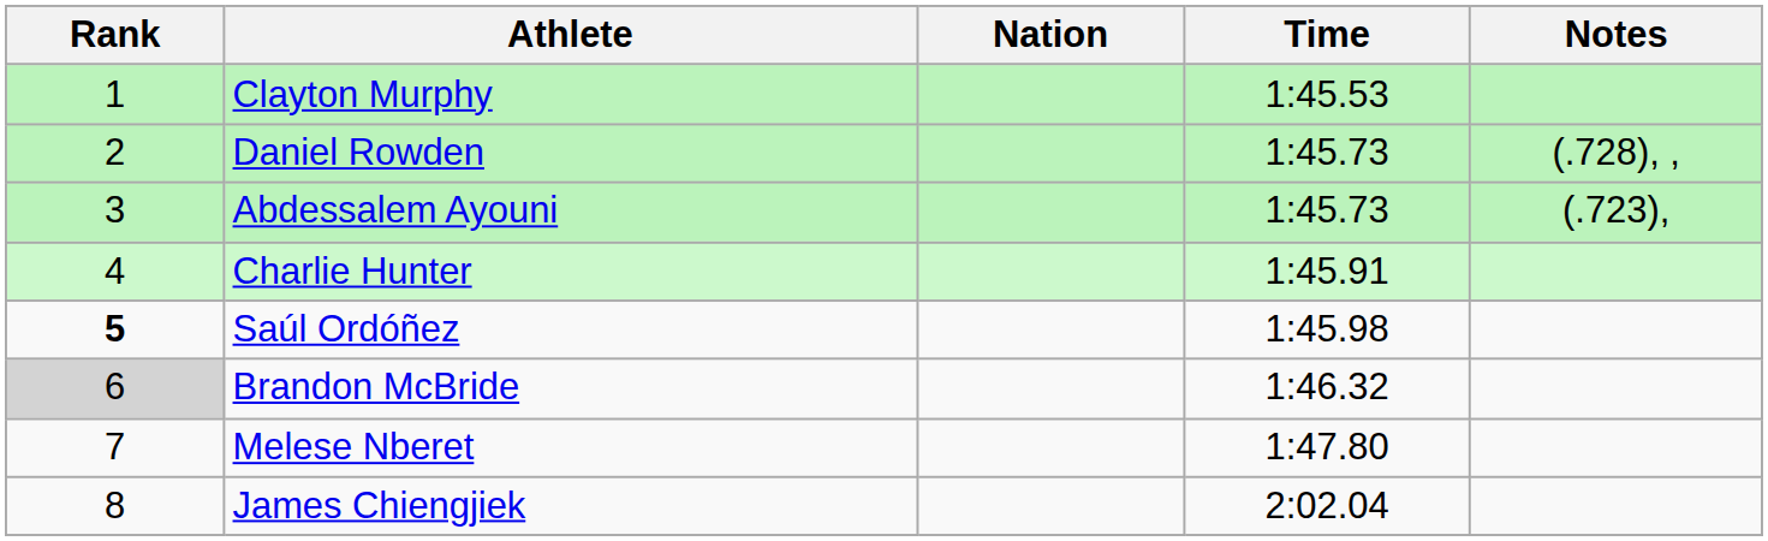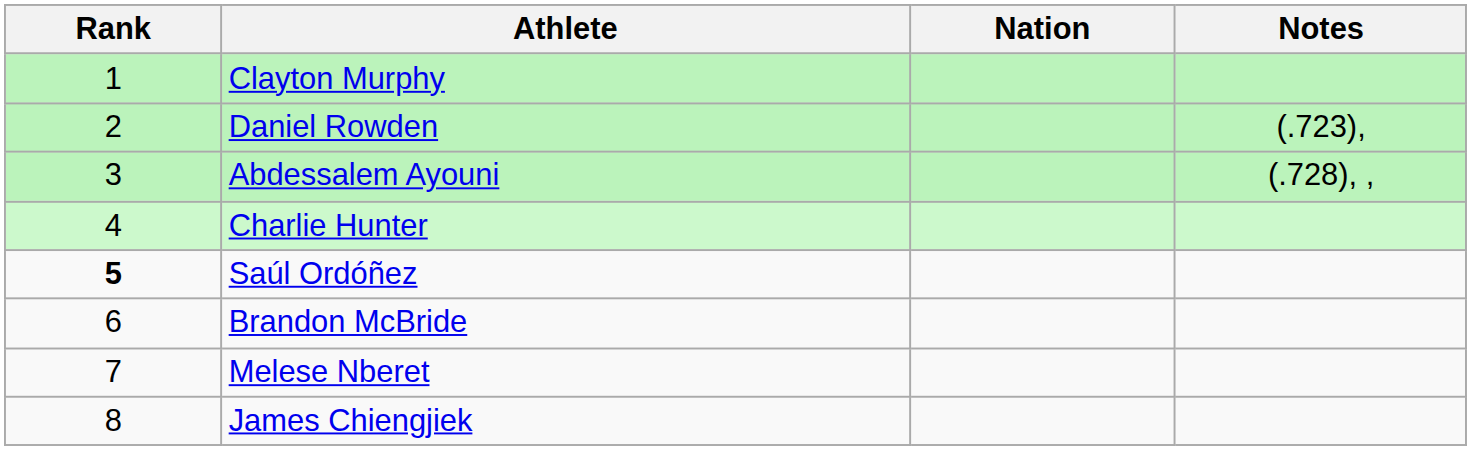 <table class="wikitable sortable" style="text-align:center;width: 60%;">
 <tr>
 <th>Rank</th>
 <th>Athlete</th>
 <th>Nation</th>
-<th>Time</th>
 <th>Notes</th>
 </tr>
 <tr bgcolor=#bbf3bb>
 <td>1</td>
 <td align="left"><a href='#'>Clayton Murphy</a></td>
 <td align="left"></td>
-<td>1:45.53</td>
 <td></td>
 </tr>
 <tr bgcolor=#bbf3bb>
 <td>2</td>
 <td align="left"><a href='#'>Daniel Rowden</a></td>
 <td align="left"></td>
-<td>1:45.73</td>
-<td>(.728), , </td>
+<td>(.723), </td>
 </tr>
 <tr bgcolor=#bbf3bb>
 <td>3</td>
 <td align="left"><a href='#'>Abdessalem Ayouni</a></td>
 <td align="left"></td>
-<td>1:45.73</td>
-<td>(.723), </td>
+<td>(.728), , </td>
 </tr>
 <tr bgcolor=ccf9cc>
 <td>4</td>
 <td align="left"><a href='#'>Charlie Hunter</a></td>
 <td align="left"></td>
-<td>1:45.91</td>
 <td></td>
 </tr>
 <tr>
 <td><strong>5</strong></td>
 <td align="left"><a href='#'>Saúl Ordóñez</a></td>
 <td align="left"></td>
-<td>1:45.98</td>
 <td></td>
 </tr>
 <tr>
-<td style="background: lightgrey;">6</td>
+<td>6</td>
 <td align="left"><a href='#'>Brandon McBride</a></td>
 <td align="left"></td>
-<td>1:46.32</td>
 <td></td>
 </tr>
 <tr>
 <td>7</td>
 <td align="left"><a href='#'>Melese Nberet</a></td>
 <td align="left"></td>
-<td>1:47.80</td>
 <td></td>
 </tr>
 <tr>
 <td>8</td>
 <td align="left"><a href='#'>James Chiengjiek</a></td>
 <td align="left"></td>
-<td>2:02.04</td>
 <td></td>
 </tr>
 </table>
